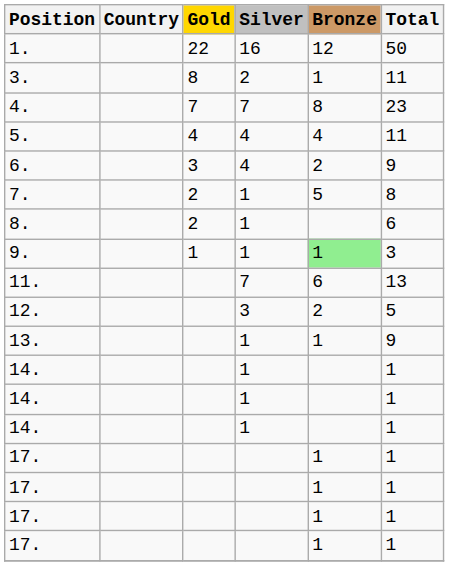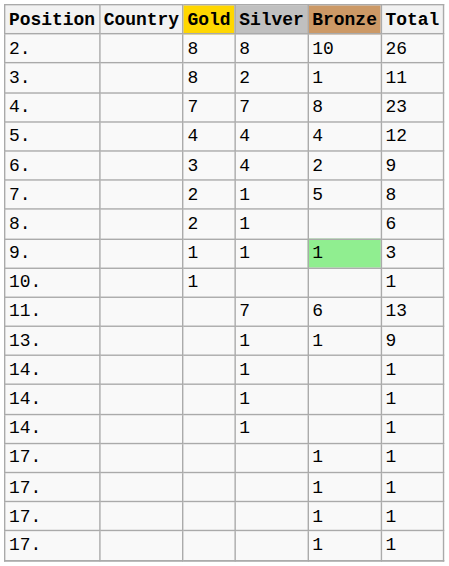 <table class="wikitable">
 <tr>
 <th>Position</th>
 <th>Country</th>
 <th style="background-color:gold;">Gold</th>
 <th style="background-color:silver;">Silver</th>
 <th style="background-color:#CC9966;">Bronze</th>
 <th>Total</th>
 </tr>
 <tr>
-<td>1.</td>
+<td>2.</td>
 <td></td>
-<td>22</td>
-<td>16</td>
-<td>12</td>
-<td>50</td>
+<td>8</td>
+<td>8</td>
+<td>10</td>
+<td>26</td>
 </tr>
 <tr>
 <td>3.</td>
 <td></td>
 <td>8</td>
 <td>2</td>
 <td>1</td>
 <td>11</td>
 </tr>
 <tr>
 <td>4.</td>
 <td></td>
 <td>7</td>
 <td>7</td>
 <td>8</td>
 <td>23</td>
 </tr>
 <tr>
 <td>5.</td>
 <td></td>
 <td>4</td>
 <td>4</td>
 <td>4</td>
-<td>11</td>
+<td>12</td>
 </tr>
 <tr>
 <td>6.</td>
 <td></td>
 <td>3</td>
 <td>4</td>
 <td>2</td>
 <td>9</td>
 </tr>
 <tr>
 <td>7.</td>
 <td></td>
 <td>2</td>
 <td>1</td>
 <td>5</td>
 <td>8</td>
 </tr>
 <tr>
 <td>8.</td>
 <td></td>
 <td>2</td>
 <td>1</td>
 <td></td>
 <td>6</td>
 </tr>
 <tr>
 <td>9.</td>
 <td></td>
 <td>1</td>
 <td>1</td>
 <td style="background: lightgreen;">1</td>
 <td>3</td>
 </tr>
 <tr>
+<td>10.</td>
+<td></td>
+<td>1</td>
+<td></td>
+<td></td>
+<td>1</td>
+</tr>
+<tr>
 <td>11.</td>
 <td></td>
 <td></td>
 <td>7</td>
 <td>6</td>
 <td>13</td>
-</tr>
-<tr>
-<td>12.</td>
-<td></td>
-<td></td>
-<td>3</td>
-<td>2</td>
-<td>5</td>
 </tr>
 <tr>
 <td>13.</td>
 <td></td>
 <td></td>
 <td>1</td>
 <td>1</td>
 <td>9</td>
 </tr>
 <tr>
 <td>14.</td>
 <td></td>
 <td></td>
 <td>1</td>
 <td></td>
 <td>1</td>
 </tr>
 <tr>
 <td>14.</td>
 <td></td>
 <td></td>
 <td>1</td>
 <td></td>
 <td>1</td>
 </tr>
 <tr>
 <td>14.</td>
 <td></td>
 <td></td>
 <td>1</td>
 <td></td>
 <td>1</td>
 </tr>
 <tr>
 <td>17.</td>
 <td></td>
 <td></td>
 <td></td>
 <td>1</td>
 <td>1</td>
 </tr>
 <tr>
 <td>17.</td>
 <td></td>
 <td></td>
 <td></td>
 <td>1</td>
 <td>1</td>
 </tr>
 <tr>
 <td>17.</td>
 <td></td>
 <td></td>
 <td></td>
 <td>1</td>
 <td>1</td>
 </tr>
 <tr>
 <td>17.</td>
 <td></td>
 <td></td>
 <td></td>
 <td>1</td>
 <td>1</td>
 </tr>
 <tr>
 </tr>
 </table>
